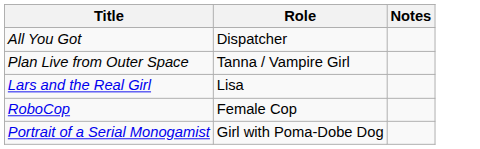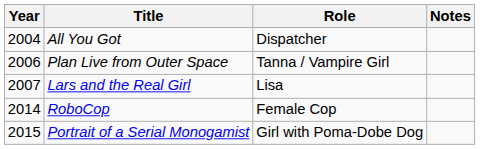 <table class="wikitable sortable">
 <tr>
+<th>Year</th>
 <th>Title</th>
 <th>Role</th>
 <th>Notes</th>
 </tr>
 <tr>
+<td>2004</td>
 <td><em>All You Got</em></td>
 <td>Dispatcher</td>
 <td></td>
 </tr>
 <tr>
+<td>2006</td>
 <td><em>Plan Live from Outer Space</em></td>
 <td>Tanna / Vampire Girl</td>
 <td></td>
 </tr>
 <tr>
+<td>2007</td>
 <td><em><a href='#'>Lars and the Real Girl</a></em></td>
 <td>Lisa</td>
 <td></td>
 </tr>
 <tr>
+<td>2014</td>
 <td><a href='#'><em>RoboCop</em></a></td>
 <td>Female Cop</td>
 <td></td>
 </tr>
 <tr>
+<td>2015</td>
 <td><em><a href='#'>Portrait of a Serial Monogamist</a></em></td>
 <td>Girl with Poma-Dobe Dog</td>
 <td></td>
 </tr>
 </table>
